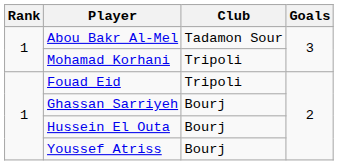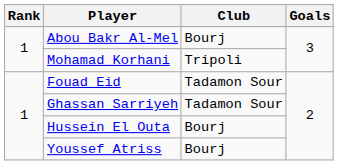 <table class="wikitable" style="text-align:center">
 <tr>
 <th>Rank</th>
 <th>Player</th>
 <th>Club</th>
 <th>Goals</th>
 </tr>
 <tr>
 <td rowspan="2">1</td>
 <td align="left"> <a href='#'>Abou Bakr Al-Mel</a></td>
-<td align="left">Tadamon Sour</td>
+<td align="left">Bourj</td>
 <td rowspan="2">3</td>
 </tr>
 <tr>
 <td align="left"> <a href='#'>Mohamad Korhani</a></td>
 <td align="left">Tripoli</td>
 </tr>
 <tr>
 <td rowspan="4">1</td>
 <td align="left"> <a href='#'>Fouad Eid</a></td>
-<td align="left">Tripoli</td>
+<td align="left">Tadamon Sour</td>
 <td rowspan="4">2</td>
 </tr>
 <tr>
 <td align="left"> <a href='#'>Ghassan Sarriyeh</a></td>
-<td align="left">Bourj</td>
+<td align="left">Tadamon Sour</td>
 </tr>
 <tr>
 <td align="left"> <a href='#'>Hussein El Outa</a></td>
 <td align="left">Bourj</td>
 </tr>
 <tr>
 <td align="left"> <a href='#'>Youssef Atriss</a></td>
 <td align="left">Bourj</td>
 </tr>
 </table>
